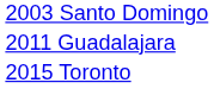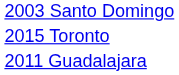 <table>
 <tr>
 <td><a href='#'>2003 Santo Domingo</a></td>
+<td></td>
+<td></td>
+<td></td>
+</tr>
+<tr>
+<td><a href='#'>2015 Toronto</a><br></td>
 <td></td>
 <td></td>
 <td></td>
 </tr>
 <tr>
 <td><a href='#'>2011 Guadalajara</a></td>
 <td></td>
 <td></td>
 <td></td>
 </tr>
-<tr>
-<td><a href='#'>2015 Toronto</a><br></td>
-<td></td>
-<td></td>
-<td></td>
-</tr>
 </table>
